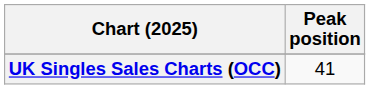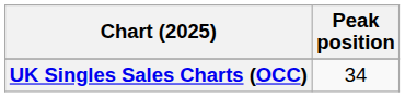 <table class="wikitable sortable plainrowheaders" style="text-align:center">
 <tr>
 <th scope="col">Chart (2025)</th>
 <th scope="col">Peak<br>position</th>
 </tr>
 <tr>
 </tr>
 <tr>
 <th scope="row"><a href='#'>UK Singles Sales Charts</a> (<a href='#'>OCC</a>)</th>
-<td align="center">41</td>
+<td align="center">34</td>
 </tr>
 </table>
